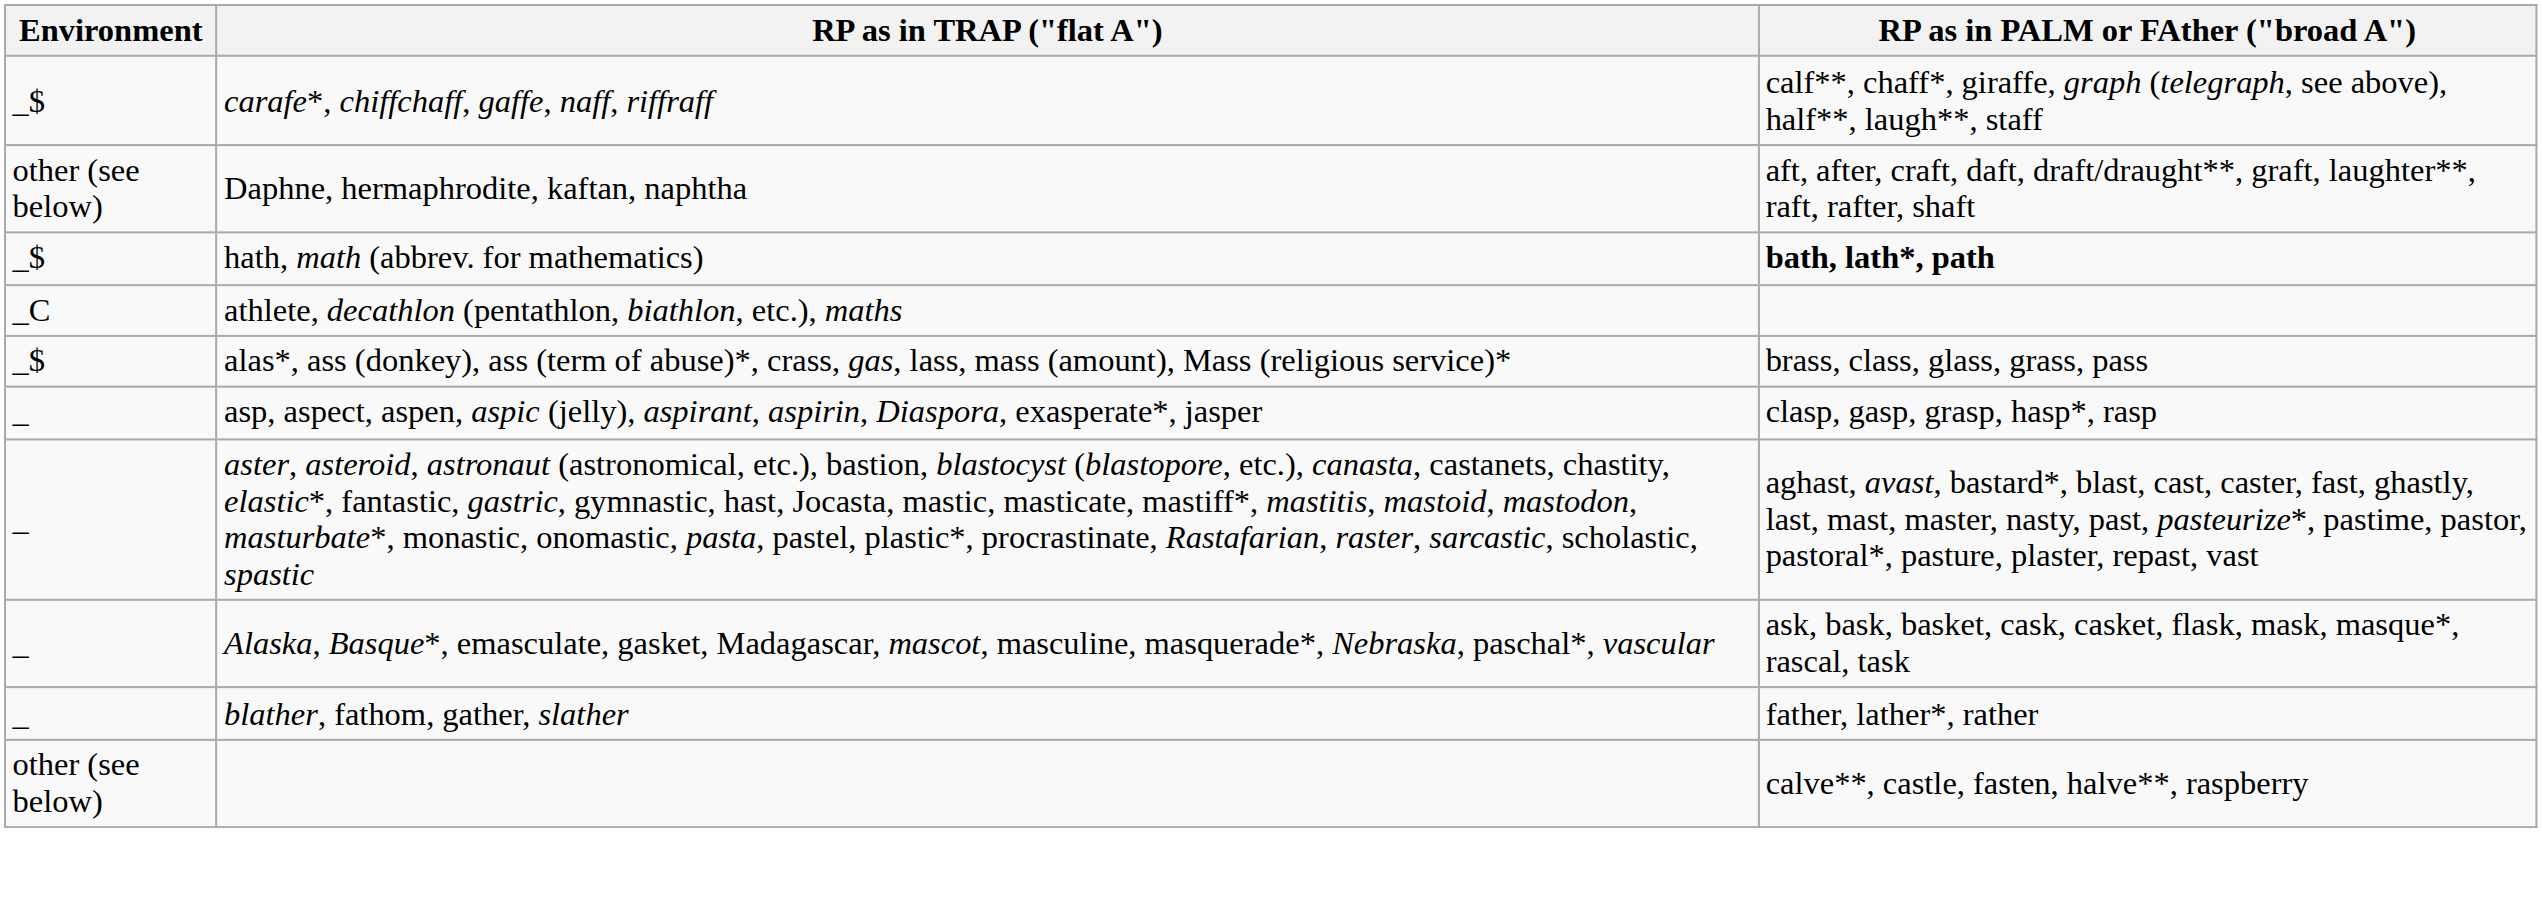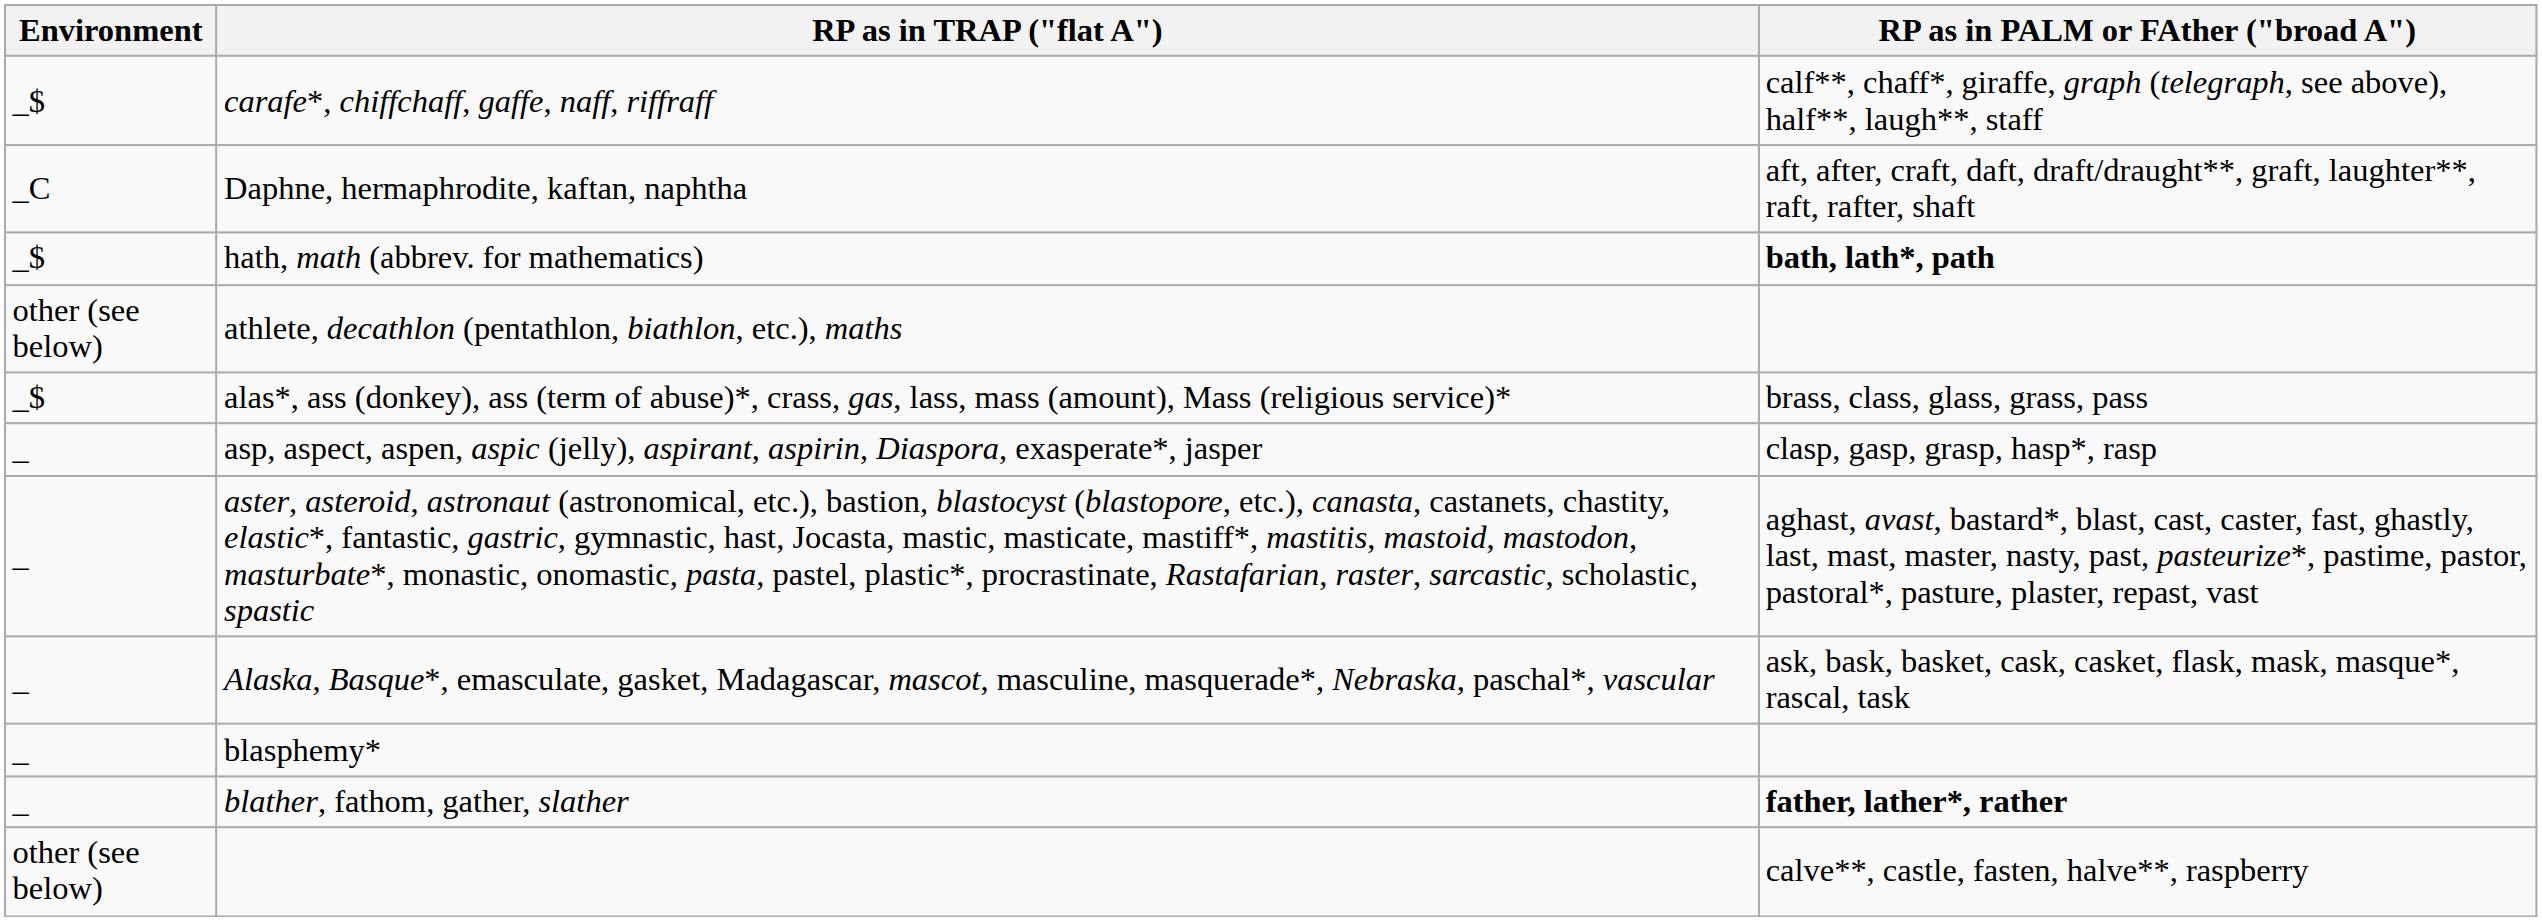 <table class="wikitable">
 <tr>
 <th>Environment</th>
 <th>RP  as in TRAP ("flat A")</th>
 <th>RP  as in PALM or FAther ("broad A")</th>
 </tr>
 <tr>
 <td>_$</td>
 <td><em>carafe</em>*, <em>chiffchaff</em>, <em>gaffe</em>, <em>naff</em>, <em>riffraff</em></td>
 <td>calf**, chaff*, giraffe, <em>graph</em> (<em>telegraph</em>, see above), half**, laugh**, staff</td>
 </tr>
 <tr>
-<td>other (see below)</td>
+<td>_C</td>
 <td>Daphne, hermaphrodite, kaftan, naphtha</td>
 <td>aft, after, craft, daft, draft/draught**, graft, laughter**, raft, rafter, shaft</td>
 </tr>
 <tr>
 <td>_$</td>
 <td>hath, <em>math</em> (abbrev. for mathematics)</td>
 <td><strong>bath, lath*, path</strong></td>
 </tr>
 <tr>
-<td>_C</td>
+<td>other (see below)</td>
 <td>athlete, <em>decathlon</em> (pentathlon, <em>biathlon</em>, etc.), <em>maths</em></td>
 <td></td>
 </tr>
 <tr>
 <td>_$</td>
 <td>alas*, ass (donkey), ass (term of abuse)*, crass, <em>gas</em>, lass, mass (amount), Mass (religious service)*</td>
 <td>brass, class, glass, grass, pass</td>
 </tr>
 <tr>
 <td>_</td>
 <td>asp, aspect, aspen, <em>aspic</em> (jelly), <em>aspirant</em>, <em>aspirin</em>, <em>Diaspora</em>, exasperate*, jasper</td>
 <td>clasp, gasp, grasp, hasp*, rasp</td>
 </tr>
 <tr>
 <td>_</td>
 <td><em>aster</em>, <em>asteroid</em>, <em>astronaut</em> (astronomical, etc.), bastion, <em>blastocyst</em> (<em>blastopore</em>, etc.), <em>canasta</em>, castanets, chastity, <em>elastic</em>*, fantastic, <em>gastric</em>, gymnastic, hast, Jocasta, mastic, masticate, mastiff*, <em>mastitis</em>, <em>mastoid</em>, <em>mastodon</em>, <em>masturbate</em>*, monastic, onomastic, <em>pasta</em>, pastel, plastic*, procrastinate, <em>Rastafarian</em>, <em>raster</em>, <em>sarcastic</em>, scholastic, <em>spastic</em></td>
 <td>aghast, <em>avast</em>, bastard*, blast, cast, caster, fast, ghastly, last, mast, master, nasty, past, <em>pasteurize</em>*, pastime, pastor, pastoral*, pasture, plaster, repast, vast</td>
 </tr>
 <tr>
 <td>_</td>
 <td><em>Alaska</em>, <em>Basque</em>*, emasculate, gasket, Madagascar, <em>mascot</em>, masculine, masquerade*, <em>Nebraska</em>, paschal*, <em>vascular</em></td>
 <td>ask, bask, basket, cask, casket, flask, mask, masque*, rascal, task</td>
 </tr>
 <tr>
 <td>_</td>
+<td>blasphemy*</td>
+<td><br></td>
+</tr>
+<tr>
+<td>_</td>
 <td><em>blather</em>, fathom, gather, <em>slather</em></td>
-<td>father, lather*, rather</td>
+<td><strong>father, lather*, rather</strong></td>
 </tr>
 <tr>
 <td>other (see below)</td>
 <td></td>
 <td>calve**, castle, fasten, halve**, raspberry</td>
 </tr>
 </table>
